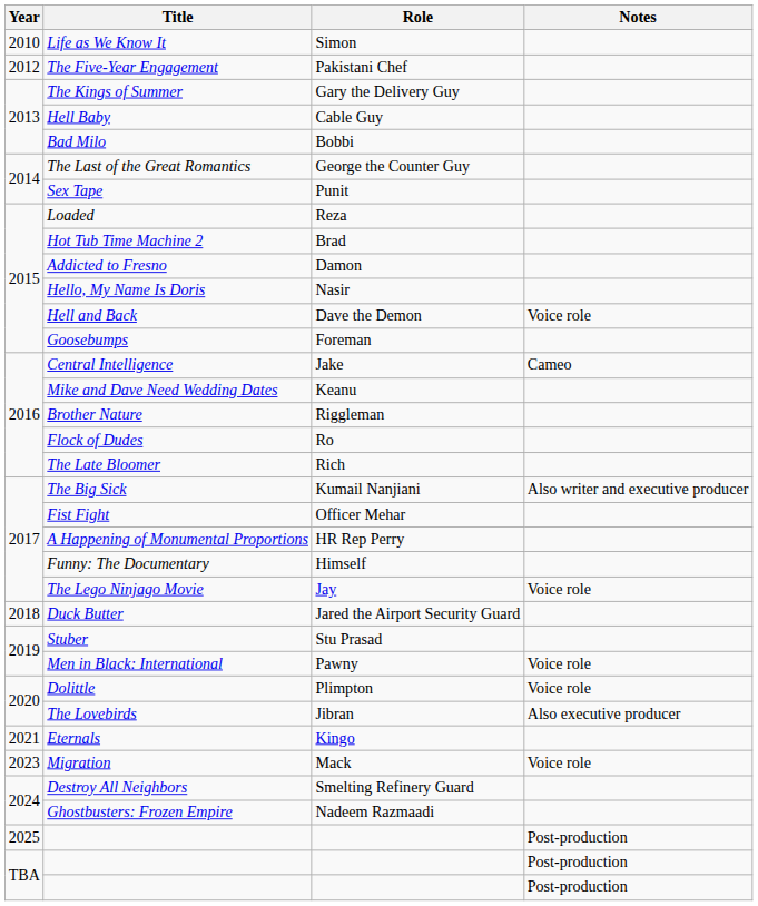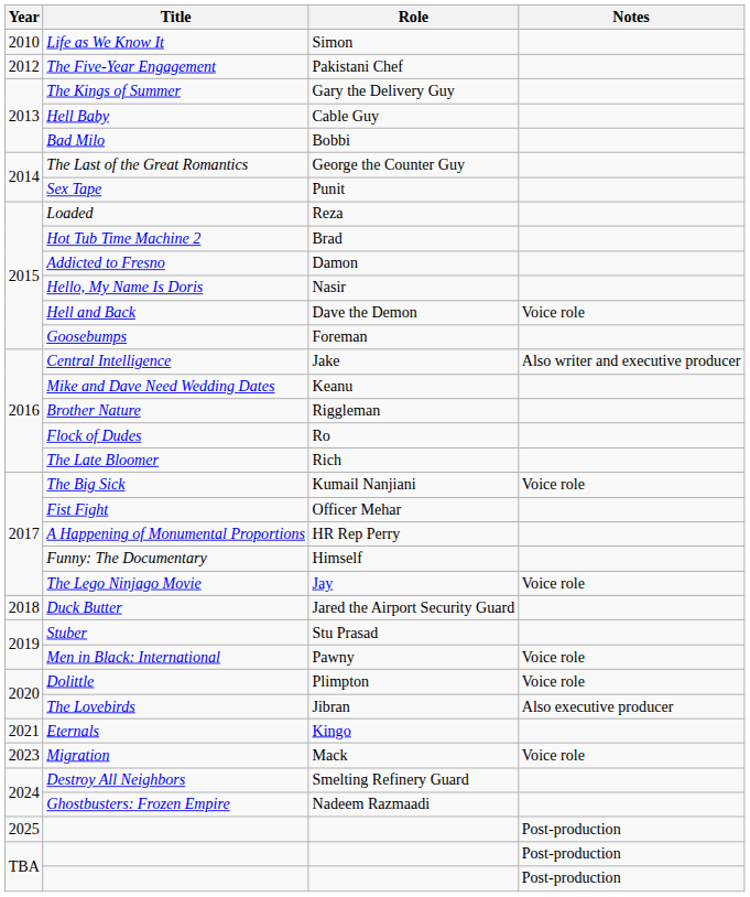 <table class="wikitable sortable">
 <tr>
 <th>Year</th>
 <th>Title</th>
 <th>Role</th>
 <th class="unsortable">Notes</th>
 </tr>
 <tr>
 <td>2010</td>
 <td><em><a href='#'>Life as We Know It</a></em></td>
 <td>Simon</td>
 <td></td>
 </tr>
 <tr>
 <td>2012</td>
 <td><em><a href='#'>The Five-Year Engagement</a></em></td>
 <td>Pakistani Chef</td>
 <td></td>
 </tr>
 <tr>
 <td rowspan=3>2013</td>
 <td><em><a href='#'>The Kings of Summer</a></em></td>
 <td>Gary the Delivery Guy</td>
 <td></td>
 </tr>
 <tr>
 <td><em><a href='#'>Hell Baby</a></em></td>
 <td>Cable Guy</td>
 <td></td>
 </tr>
 <tr>
 <td><em><a href='#'>Bad Milo</a></em></td>
 <td>Bobbi</td>
 <td></td>
 </tr>
 <tr>
 <td rowspan=2>2014</td>
 <td><em>The Last of the Great Romantics</em></td>
 <td>George the Counter Guy</td>
 <td></td>
 </tr>
 <tr>
 <td><em><a href='#'>Sex Tape</a></em></td>
 <td>Punit</td>
 <td></td>
 </tr>
 <tr>
 <td rowspan=6>2015</td>
 <td><em>Loaded</em></td>
 <td>Reza</td>
 <td></td>
 </tr>
 <tr>
 <td><em><a href='#'>Hot Tub Time Machine 2</a></em></td>
 <td>Brad</td>
 <td></td>
 </tr>
 <tr>
 <td><em><a href='#'>Addicted to Fresno</a></em></td>
 <td>Damon</td>
 <td></td>
 </tr>
 <tr>
 <td><em><a href='#'>Hello, My Name Is Doris</a></em></td>
 <td>Nasir</td>
 <td></td>
 </tr>
 <tr>
 <td><em><a href='#'>Hell and Back</a></em></td>
 <td>Dave the Demon</td>
 <td>Voice role</td>
 </tr>
 <tr>
 <td><em><a href='#'>Goosebumps</a></em></td>
 <td>Foreman</td>
 <td></td>
 </tr>
 <tr>
 <td rowspan=5>2016</td>
 <td><em><a href='#'>Central Intelligence</a></em></td>
 <td>Jake</td>
-<td>Cameo</td>
+<td>Also writer and executive producer</td>
 </tr>
 <tr>
 <td><em><a href='#'>Mike and Dave Need Wedding Dates</a></em></td>
 <td>Keanu</td>
 <td></td>
 </tr>
 <tr>
 <td><em><a href='#'>Brother Nature</a></em></td>
 <td>Riggleman</td>
 <td></td>
 </tr>
 <tr>
 <td><em><a href='#'>Flock of Dudes</a></em></td>
 <td>Ro</td>
 <td></td>
 </tr>
 <tr>
 <td><em><a href='#'>The Late Bloomer</a></em></td>
 <td>Rich</td>
 <td></td>
 </tr>
 <tr>
 <td rowspan=5>2017</td>
 <td><em><a href='#'>The Big Sick</a></em></td>
 <td>Kumail Nanjiani</td>
-<td>Also writer and executive producer</td>
+<td>Voice role</td>
 </tr>
 <tr>
 <td><em><a href='#'>Fist Fight</a></em></td>
 <td>Officer Mehar</td>
 <td></td>
 </tr>
 <tr>
 <td><em><a href='#'>A Happening of Monumental Proportions</a></em></td>
 <td>HR Rep Perry</td>
 <td></td>
 </tr>
 <tr>
 <td><em>Funny: The Documentary</em></td>
 <td>Himself</td>
 <td></td>
 </tr>
 <tr>
 <td><em><a href='#'>The Lego Ninjago Movie</a></em></td>
 <td><a href='#'>Jay</a></td>
 <td>Voice role</td>
 </tr>
 <tr>
 <td>2018</td>
 <td><em><a href='#'>Duck Butter</a></em></td>
 <td>Jared the Airport Security Guard</td>
 <td></td>
 </tr>
 <tr>
 <td rowspan=2>2019</td>
 <td><em><a href='#'>Stuber</a></em></td>
 <td>Stu Prasad</td>
 <td></td>
 </tr>
 <tr>
 <td><em><a href='#'>Men in Black: International</a></em></td>
 <td>Pawny</td>
 <td>Voice role</td>
 </tr>
 <tr>
 <td rowspan="2">2020</td>
 <td><em><a href='#'>Dolittle</a></em></td>
 <td>Plimpton</td>
 <td>Voice role</td>
 </tr>
 <tr>
 <td><em><a href='#'>The Lovebirds</a></em></td>
 <td>Jibran</td>
 <td>Also executive producer</td>
 </tr>
 <tr>
 <td>2021</td>
 <td><em><a href='#'>Eternals</a></em></td>
 <td><a href='#'>Kingo</a></td>
 <td></td>
 </tr>
 <tr>
 <td>2023</td>
 <td><em><a href='#'>Migration</a></em></td>
 <td>Mack</td>
 <td>Voice role</td>
 </tr>
 <tr>
 <td rowspan="2">2024</td>
 <td><em><a href='#'>Destroy All Neighbors</a></em></td>
 <td>Smelting Refinery Guard</td>
 <td></td>
 </tr>
 <tr>
 <td><em><a href='#'>Ghostbusters: Frozen Empire</a></em></td>
 <td>Nadeem Razmaadi</td>
 <td></td>
 </tr>
 <tr>
 <td>2025</td>
 <td></td>
 <td></td>
 <td>Post-production</td>
 </tr>
 <tr>
 <td rowspan="2">TBA</td>
 <td></td>
 <td></td>
 <td>Post-production</td>
 </tr>
 <tr>
 <td></td>
 <td></td>
 <td>Post-production</td>
 </tr>
 </table>
